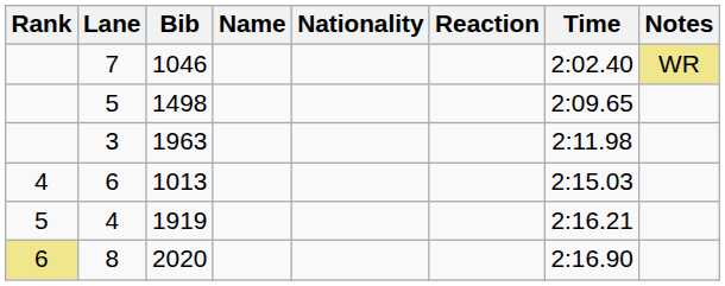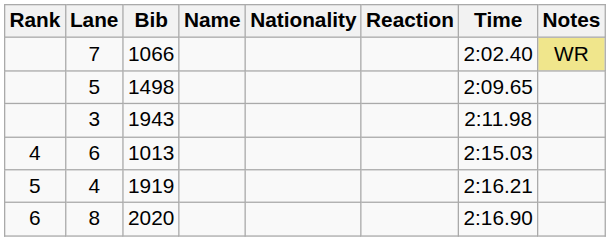 <table class="wikitable sortable" style="text-align:center">
 <tr>
 <th>Rank</th>
 <th>Lane</th>
 <th>Bib</th>
 <th>Name</th>
 <th>Nationality</th>
 <th>Reaction</th>
 <th>Time</th>
 <th>Notes</th>
 </tr>
 <tr>
 <td></td>
 <td>7</td>
-<td>1046</td>
+<td>1066</td>
 <td align=left></td>
 <td align=left></td>
 <td></td>
 <td>2:02.40</td>
 <td Notes style="background: khaki;">WR</td>
 </tr>
 <tr>
 <td></td>
 <td>5</td>
 <td>1498</td>
 <td align=left></td>
 <td align=left></td>
 <td></td>
 <td>2:09.65</td>
 <td></td>
 </tr>
 <tr>
 <td></td>
 <td>3</td>
-<td>1963</td>
+<td>1943</td>
 <td align=left></td>
 <td align=left></td>
 <td></td>
 <td>2:11.98</td>
 <td></td>
 </tr>
 <tr>
 <td>4</td>
 <td>6</td>
 <td>1013</td>
 <td align=left></td>
 <td align=left></td>
 <td></td>
 <td>2:15.03</td>
 <td></td>
 </tr>
 <tr>
 <td>5</td>
 <td>4</td>
 <td>1919</td>
 <td align=left></td>
 <td align=left></td>
 <td></td>
 <td>2:16.21</td>
 <td></td>
 </tr>
 <tr>
-<td style="background: khaki;">6</td>
+<td>6</td>
 <td>8</td>
 <td>2020</td>
 <td align=left></td>
 <td align=left></td>
 <td></td>
 <td>2:16.90</td>
 <td></td>
 </tr>
 </table>
